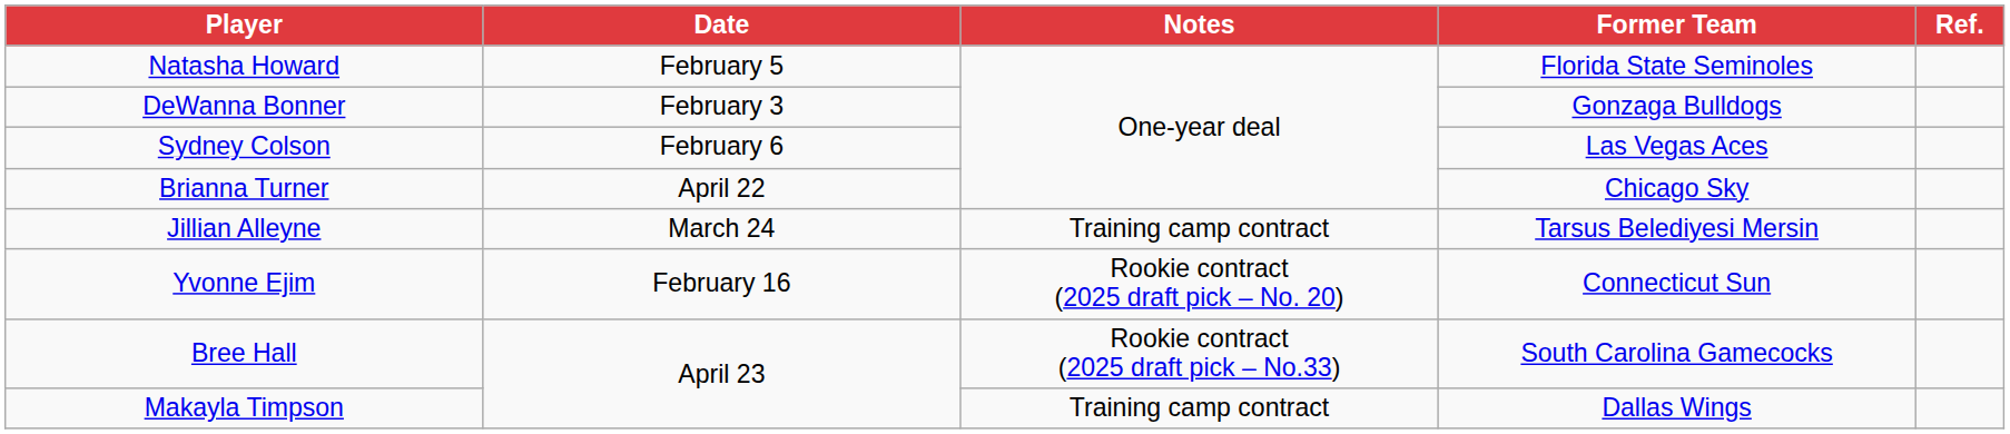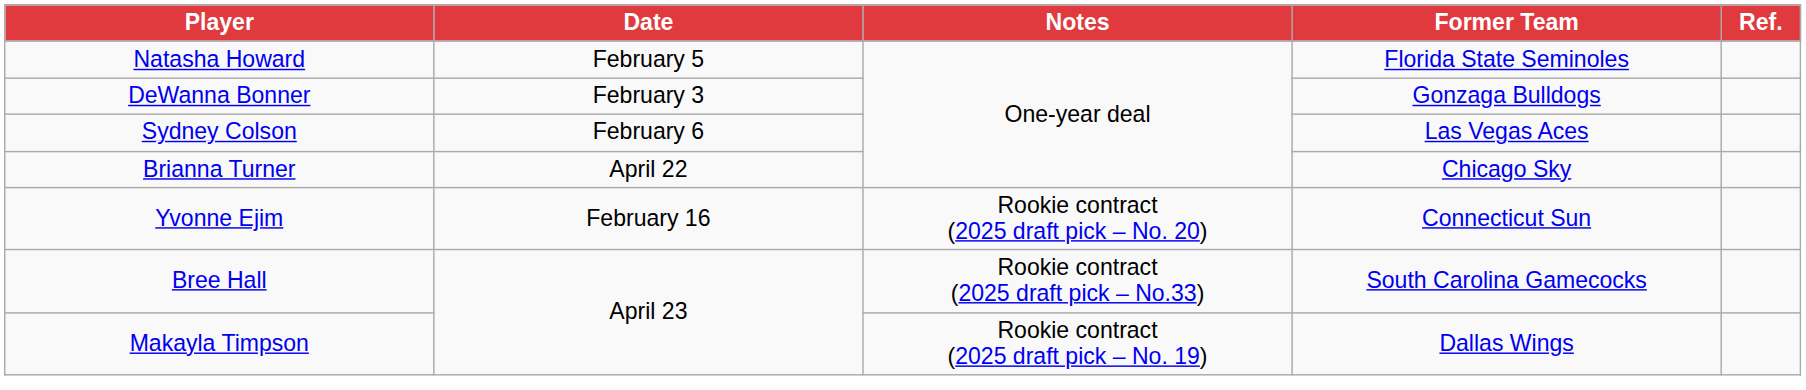 <table class="wikitable sortable" style="text-align: center">
 <tr>
 <th style="background:#E03A3E; color:white" width="10%">Player</th>
 <th style="background:#E03A3E; color:white" width="10%">Date</th>
 <th style="background:#E03A3E; color:white" width="10%">Notes</th>
 <th style="background:#E03A3E; color:white" width="10%">Former Team</th>
 <th style="background:#E03A3E; color:white" width="1%" class="unsortable">Ref.</th>
 </tr>
 <tr>
 <td><a href='#'>Natasha Howard</a></td>
 <td>February 5</td>
 <td rowspan=4>One-year deal</td>
 <td><a href='#'>Florida State Seminoles</a></td>
 <td></td>
 </tr>
 <tr>
 <td><a href='#'>DeWanna Bonner</a></td>
 <td>February 3</td>
 <td><a href='#'>Gonzaga Bulldogs</a></td>
 <td></td>
 </tr>
 <tr>
 <td><a href='#'>Sydney Colson</a></td>
 <td>February 6</td>
 <td><a href='#'>Las Vegas Aces</a></td>
 <td></td>
 </tr>
 <tr>
 <td><a href='#'>Brianna Turner</a></td>
 <td>April 22</td>
 <td><a href='#'>Chicago Sky</a></td>
 <td></td>
 </tr>
 <tr>
-<td><a href='#'>Jillian Alleyne</a></td>
-<td>March 24</td>
-<td>Training camp contract</td>
-<td><a href='#'>Tarsus Belediyesi Mersin</a></td>
-<td></td>
-</tr>
-<tr>
 <td><a href='#'>Yvonne Ejim</a></td>
 <td>February 16</td>
 <td>Rookie contract<br>(<a href='#'>2025 draft pick – No. 20</a>)</td>
 <td><a href='#'>Connecticut Sun</a></td>
 <td></td>
 </tr>
 <tr>
 <td><a href='#'>Bree Hall</a></td>
 <td rowspan=2>April 23</td>
 <td>Rookie contract<br>(<a href='#'>2025 draft pick – No.33</a>)</td>
 <td><a href='#'>South Carolina Gamecocks</a></td>
 <td></td>
 </tr>
 <tr>
 <td><a href='#'>Makayla Timpson</a></td>
-<td>Training camp contract</td>
+<td>Rookie contract<br>(<a href='#'>2025 draft pick – No. 19</a>)</td>
 <td><a href='#'>Dallas Wings</a></td>
 <td></td>
 </tr>
 </table>
